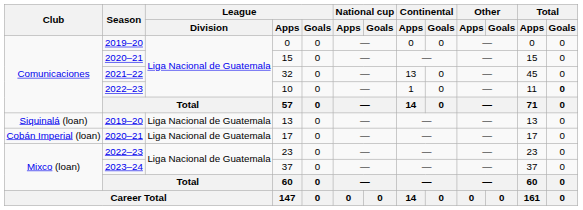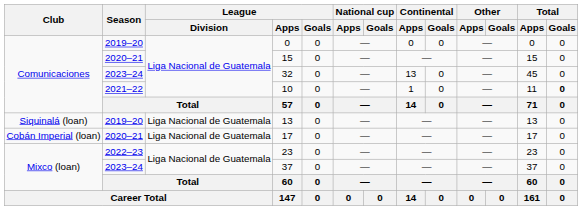 <table class=wikitable style=text-align:center>
 <tr>
 <th rowspan="2">Club</th>
 <th rowspan="2">Season</th>
 <th colspan="3">League</th>
 <th colspan="2">National cup</th>
 <th colspan="2">Continental</th>
 <th colspan="2">Other</th>
 <th colspan="2">Total</th>
 </tr>
 <tr>
 <th>Division</th>
 <th>Apps</th>
 <th>Goals</th>
 <th>Apps</th>
 <th>Goals</th>
 <th>Apps</th>
 <th>Goals</th>
 <th>Apps</th>
 <th>Goals</th>
 <th>Apps</th>
 <th>Goals</th>
 </tr>
 <tr>
 <td rowspan="5"><a href='#'>Comunicaciones</a></td>
 <td><a href='#'>2019–20</a></td>
 <td rowspan="4"><a href='#'>Liga Nacional de Guatemala</a></td>
 <td>0</td>
 <td>0</td>
 <td colspan="2">—</td>
 <td>0</td>
 <td>0</td>
 <td colspan="2">—</td>
 <td>0</td>
 <td>0</td>
 </tr>
 <tr>
 <td><a href='#'>2020–21</a></td>
 <td>15</td>
 <td>0</td>
 <td colspan="2">—</td>
 <td colspan="2">—</td>
 <td colspan="2">—</td>
 <td>15</td>
 <td>0</td>
 </tr>
 <tr>
-<td><a href='#'>2021–22</a></td>
+<td><a href='#'>2023–24</a></td>
 <td>32</td>
 <td>0</td>
 <td colspan="2">—</td>
 <td>13</td>
 <td>0</td>
 <td colspan="2">—</td>
 <td>45</td>
 <td>0</td>
 </tr>
 <tr>
-<td><a href='#'>2022–23</a></td>
+<td><a href='#'>2021–22</a></td>
 <td>10</td>
 <td>0</td>
 <td colspan="2">—</td>
 <td>1</td>
 <td>0</td>
 <td colspan="2">—</td>
 <td>11</td>
 <td><strong>0</strong></td>
 </tr>
 <tr>
 <th colspan="2">Total</th>
 <th>57</th>
 <th>0</th>
 <th colspan="2">—</th>
 <th>14</th>
 <th>0</th>
 <th colspan="2">—</th>
 <th>71</th>
 <th>0</th>
 </tr>
 <tr>
 <td><a href='#'>Siquinalá</a> (loan)</td>
 <td><a href='#'>2019–20</a></td>
 <td>Liga Nacional de Guatemala</td>
 <td>13</td>
 <td>0</td>
 <td colspan="2">—</td>
 <td colspan="2">—</td>
 <td colspan="2">—</td>
 <td>13</td>
 <td>0</td>
 </tr>
 <tr>
 <td><a href='#'>Cobán Imperial</a> (loan)</td>
 <td><a href='#'>2020–21</a></td>
 <td>Liga Nacional de Guatemala</td>
 <td>17</td>
 <td>0</td>
 <td colspan="2">—</td>
 <td colspan="2">—</td>
 <td colspan="2">—</td>
 <td>17</td>
 <td>0</td>
 </tr>
 <tr>
 <td rowspan="3"><a href='#'>Mixco</a> (loan)</td>
 <td><a href='#'>2022–23</a></td>
 <td rowspan="2">Liga Nacional de Guatemala</td>
 <td>23</td>
 <td>0</td>
 <td colspan="2">—</td>
 <td colspan="2">—</td>
 <td colspan="2">—</td>
 <td>23</td>
 <td>0</td>
 </tr>
 <tr>
 <td><a href='#'>2023–24</a></td>
 <td>37</td>
 <td>0</td>
 <td colspan="2">—</td>
 <td colspan="2">—</td>
 <td colspan="2">—</td>
 <td>37</td>
 <td>0</td>
 </tr>
 <tr>
 <th colspan="2">Total</th>
 <th>60</th>
 <th>0</th>
 <th colspan="2">—</th>
 <th colspan="2">—</th>
 <th colspan="2">—</th>
 <th>60</th>
 <th>0</th>
 </tr>
 <tr>
 <th colspan="3">Career Total</th>
 <th>147</th>
 <th>0</th>
 <th>0</th>
 <th>0</th>
 <th>14</th>
 <th>0</th>
 <th>0</th>
 <th>0</th>
 <th>161</th>
 <th>0</th>
 </tr>
 </table>
